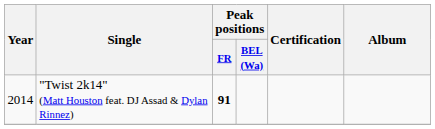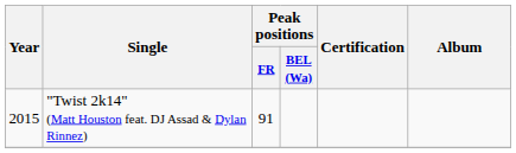 <table class="wikitable">
 <tr>
 <th align="center" rowspan="2" width="10">Year</th>
 <th align="center" rowspan="2" width="210">Single</th>
 <th align="center" colspan="2">Peak positions</th>
 <th align="center" rowspan="2" width="40">Certification</th>
 <th align="center" rowspan="2" width="100">Album</th>
 </tr>
 <tr>
 <th width="20"><small><a href='#'>FR</a></small><br></th>
 <th width="20"><small><a href='#'>BEL (Wa)</a></small><br></th>
 </tr>
 <tr>
-<td align="center" rowspan="1">2014</td>
+<td align="center" rowspan="1">2015</td>
 <td>"Twist 2k14" <br><small>(<a href='#'>Matt Houston</a> feat. DJ Assad & <a href='#'>Dylan Rinnez</a>)</small></td>
-<td align="center"><strong>91</strong></td>
+<td align="center">91</td>
 <td align="center"></td>
 <td align="center"></td>
 <td></td>
 </tr>
 <tr>
 </tr>
 </table>
